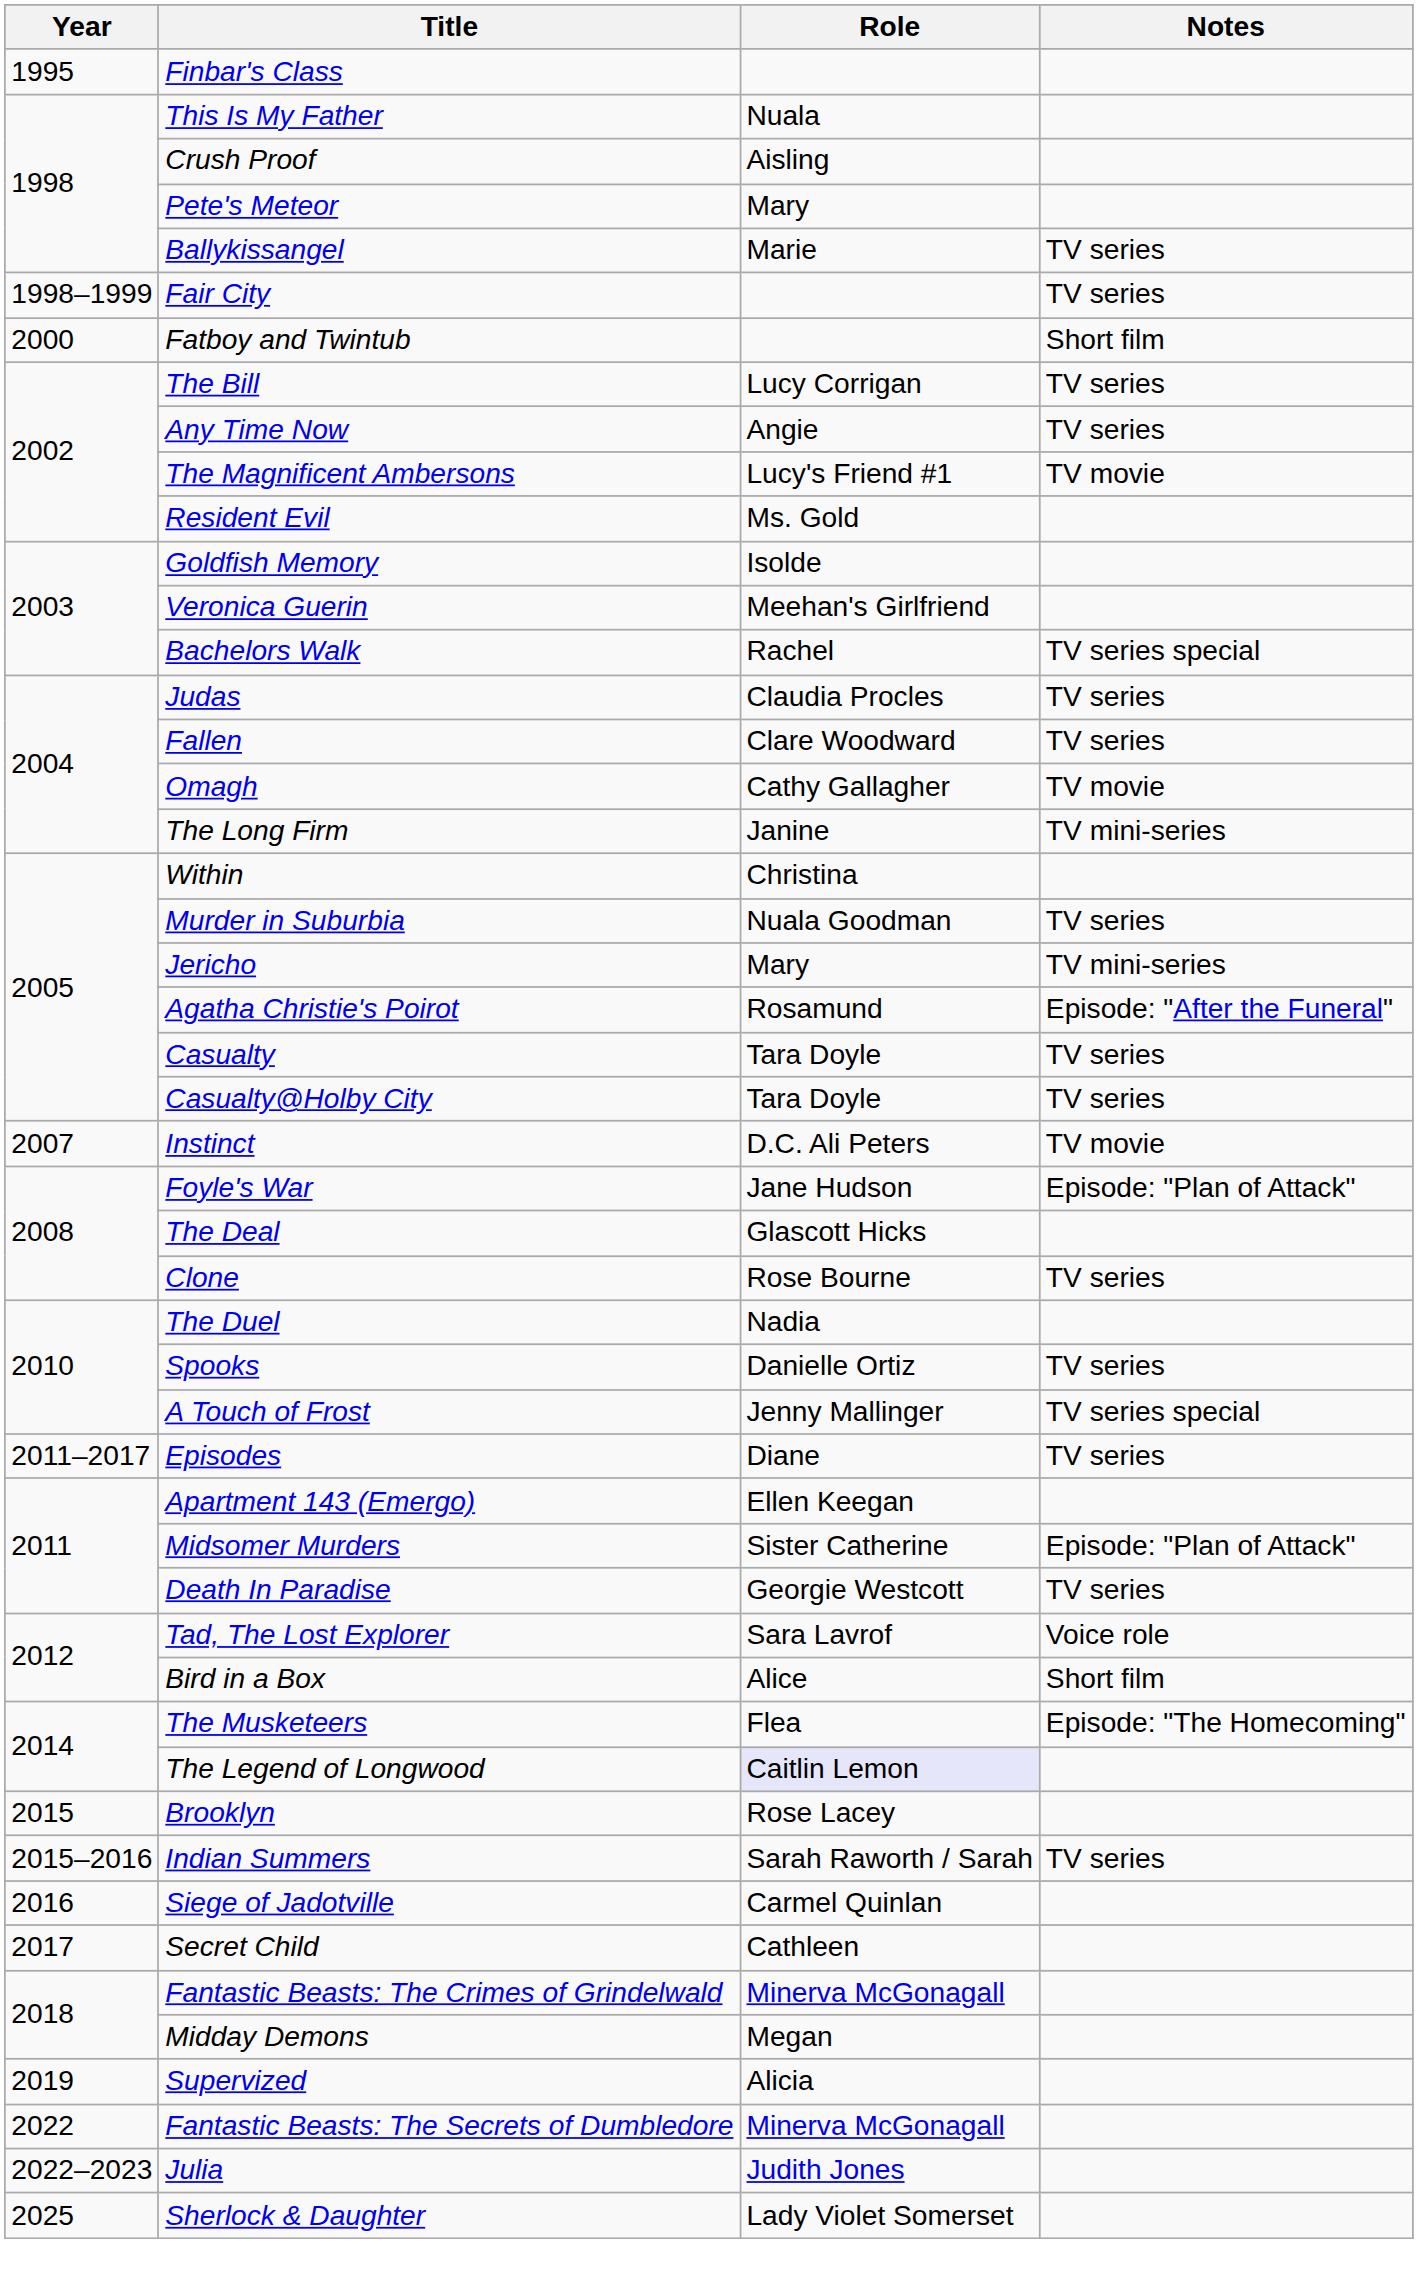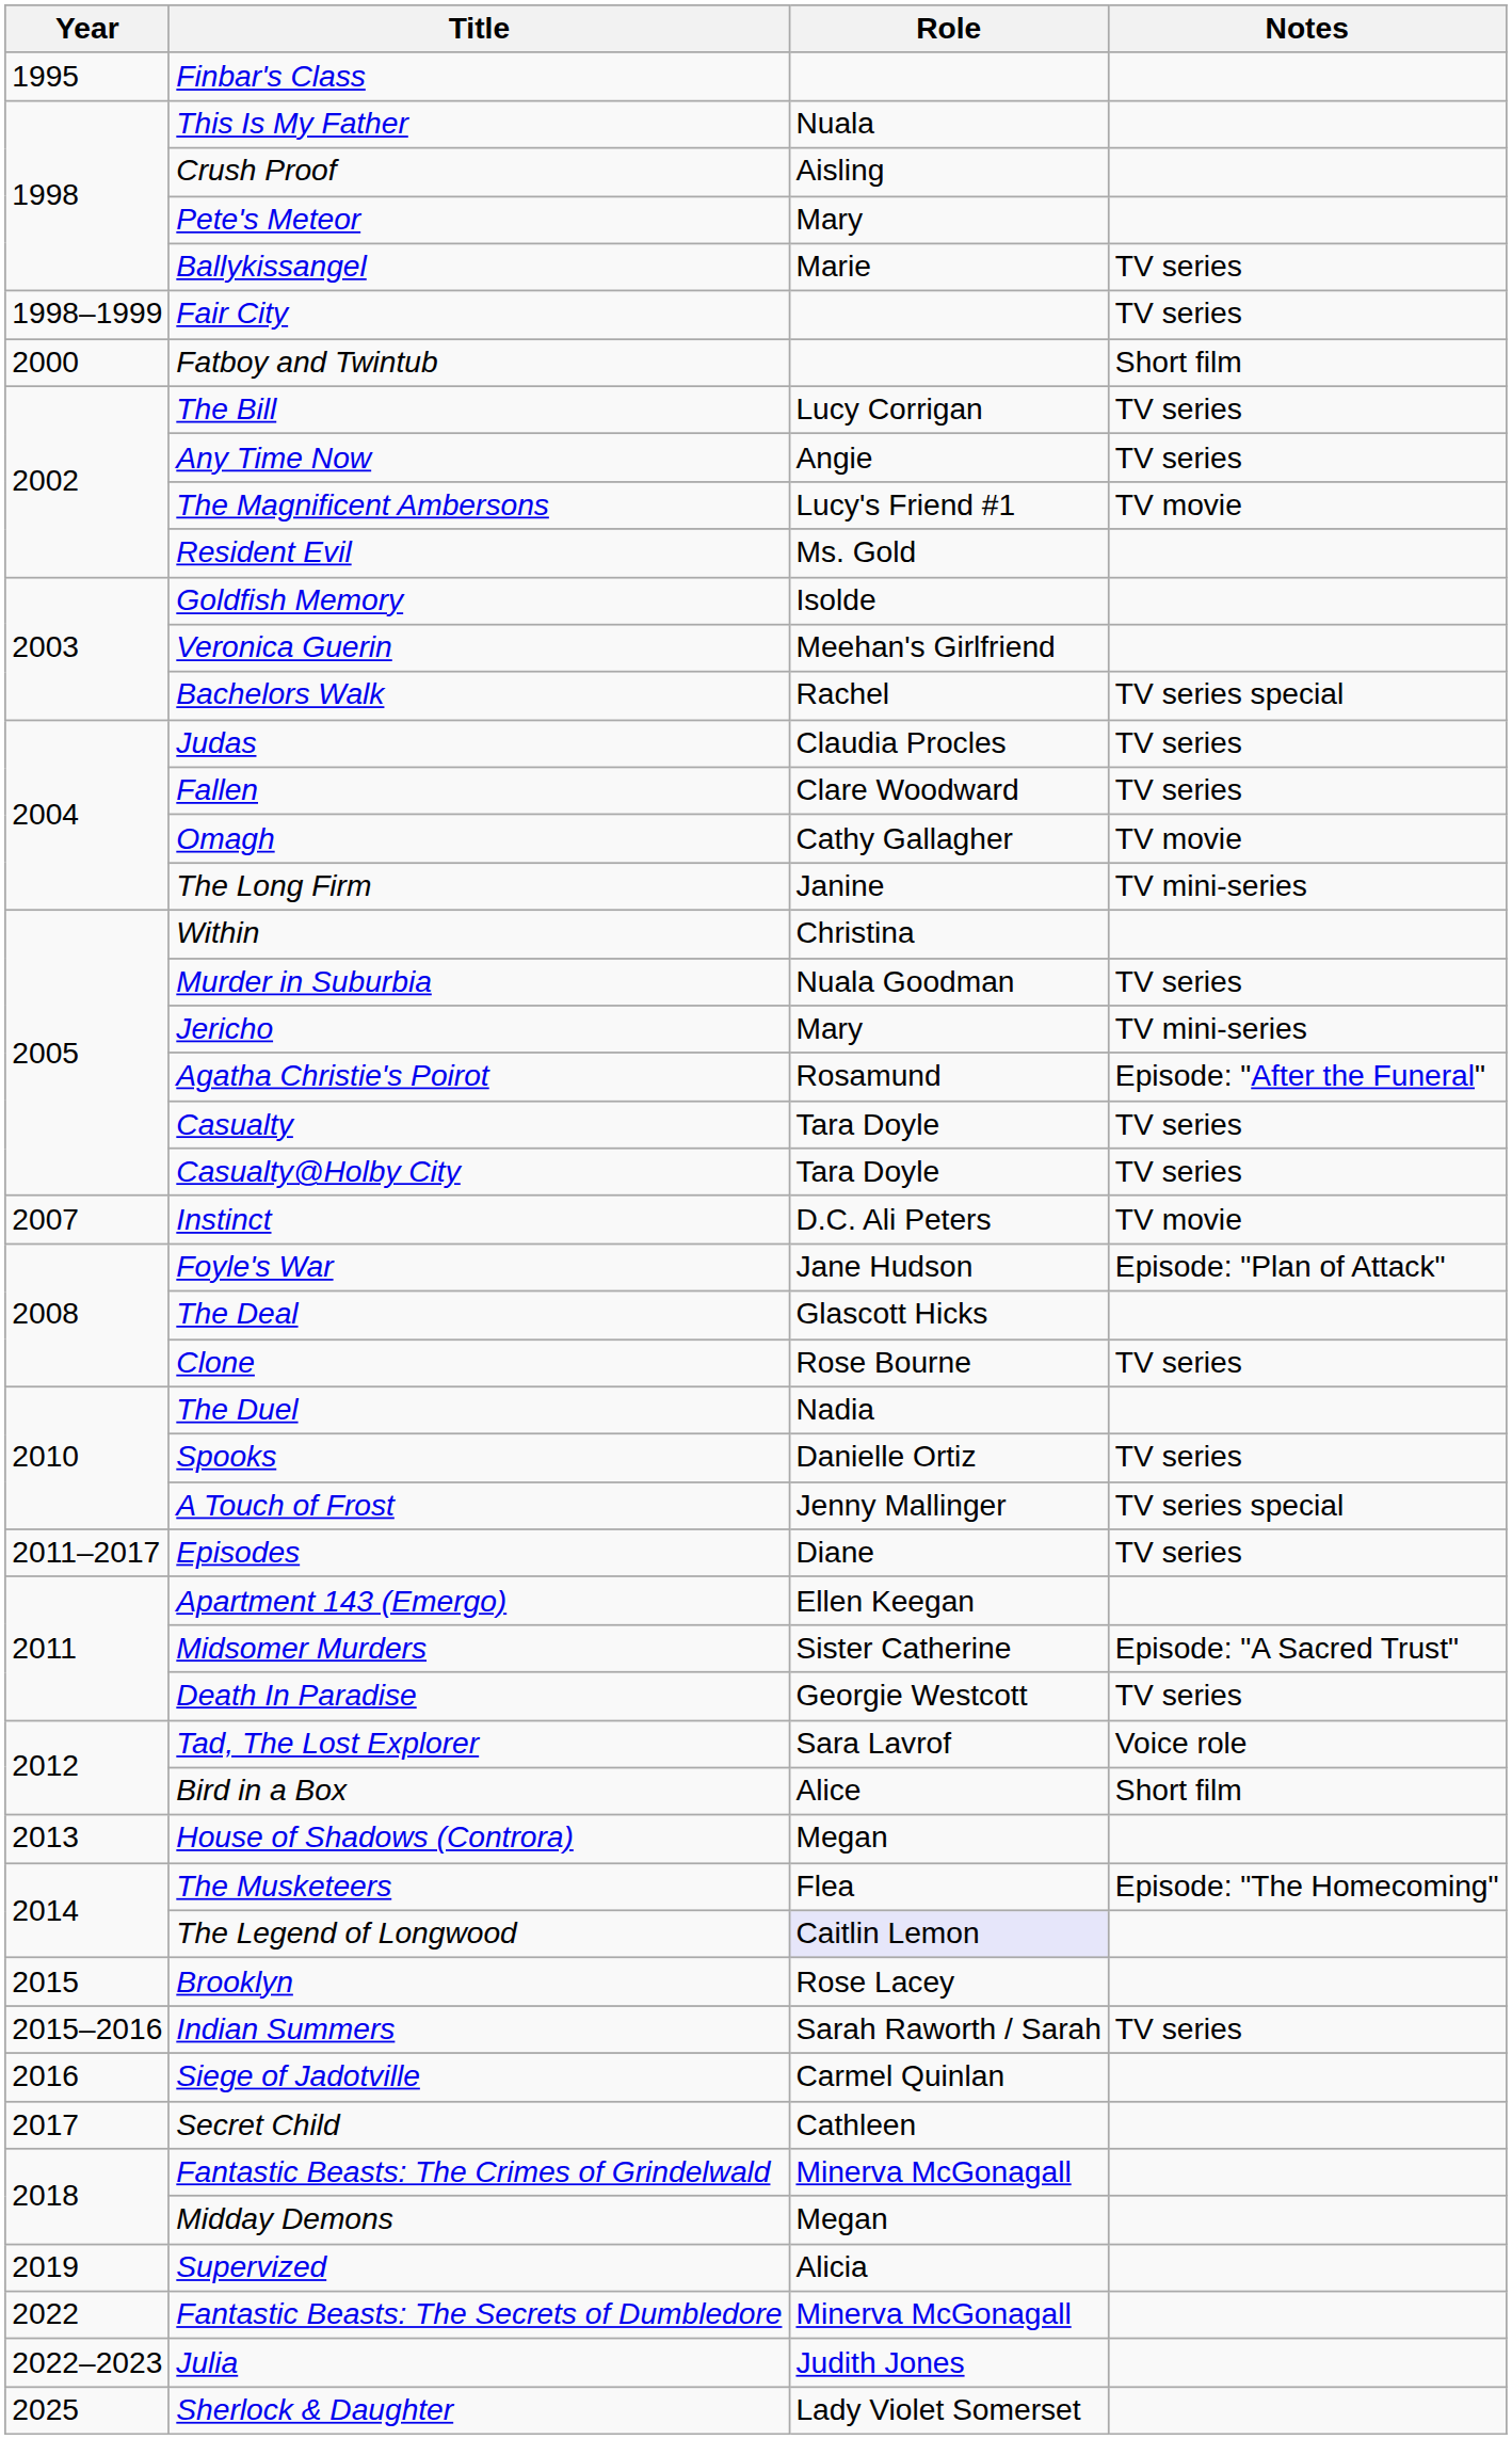 <table class="wikitable sortable">
 <tr>
 <th>Year</th>
 <th>Title</th>
 <th>Role</th>
 <th>Notes</th>
 </tr>
 <tr>
 <td>1995</td>
 <td><em><a href='#'>Finbar's Class</a></em></td>
 <td></td>
 <td></td>
 </tr>
 <tr>
 <td rowspan="4">1998</td>
 <td><em><a href='#'>This Is My Father</a></em></td>
 <td>Nuala</td>
 <td></td>
 </tr>
 <tr>
 <td><em>Crush Proof</em></td>
 <td>Aisling</td>
 <td></td>
 </tr>
 <tr>
 <td><em><a href='#'>Pete's Meteor</a></em></td>
 <td>Mary</td>
 <td></td>
 </tr>
 <tr>
 <td><em><a href='#'>Ballykissangel</a></em></td>
 <td>Marie</td>
 <td>TV series</td>
 </tr>
 <tr>
 <td>1998–1999</td>
 <td><em><a href='#'>Fair City</a></em></td>
 <td></td>
 <td>TV series</td>
 </tr>
 <tr>
 <td>2000</td>
 <td><em>Fatboy and Twintub</em></td>
 <td></td>
 <td>Short film</td>
 </tr>
 <tr>
 <td rowspan="4">2002</td>
 <td data-sort-value="Bill, The"><em><a href='#'>The Bill</a></em></td>
 <td>Lucy Corrigan</td>
 <td>TV series</td>
 </tr>
 <tr>
 <td><em><a href='#'>Any Time Now</a></em></td>
 <td>Angie</td>
 <td>TV series</td>
 </tr>
 <tr>
 <td data-sort-value="Magnificent Ambersons, The"><em><a href='#'>The Magnificent Ambersons</a></em></td>
 <td>Lucy's Friend #1</td>
 <td>TV movie</td>
 </tr>
 <tr>
 <td><em><a href='#'>Resident Evil</a></em></td>
 <td>Ms. Gold</td>
 <td></td>
 </tr>
 <tr>
 <td rowspan="3">2003</td>
 <td><em><a href='#'>Goldfish Memory</a></em></td>
 <td>Isolde</td>
 <td></td>
 </tr>
 <tr>
 <td><em><a href='#'>Veronica Guerin</a></em></td>
 <td>Meehan's Girlfriend</td>
 <td></td>
 </tr>
 <tr>
 <td><em><a href='#'>Bachelors Walk</a></em></td>
 <td>Rachel</td>
 <td>TV series special</td>
 </tr>
 <tr>
 <td rowspan="4">2004</td>
 <td><em><a href='#'>Judas</a></em></td>
 <td>Claudia Procles</td>
 <td>TV series</td>
 </tr>
 <tr>
 <td><em><a href='#'>Fallen</a></em></td>
 <td>Clare Woodward</td>
 <td>TV series</td>
 </tr>
 <tr>
 <td><em><a href='#'>Omagh</a></em></td>
 <td>Cathy Gallagher</td>
 <td>TV movie</td>
 </tr>
 <tr>
 <td data-sort-value="Long Firm, The"><em>The Long Firm</em></td>
 <td>Janine</td>
 <td>TV mini-series</td>
 </tr>
 <tr>
 <td rowspan="6">2005</td>
 <td><em>Within</em></td>
 <td>Christina</td>
 <td></td>
 </tr>
 <tr>
 <td><em><a href='#'>Murder in Suburbia</a></em></td>
 <td>Nuala Goodman</td>
 <td>TV series</td>
 </tr>
 <tr>
 <td><em><a href='#'>Jericho</a></em></td>
 <td>Mary</td>
 <td>TV mini-series</td>
 </tr>
 <tr>
 <td><em><a href='#'>Agatha Christie's Poirot</a></em></td>
 <td>Rosamund</td>
 <td>Episode: "<a href='#'>After the Funeral</a>"</td>
 </tr>
 <tr>
 <td><em><a href='#'>Casualty</a></em></td>
 <td>Tara Doyle</td>
 <td>TV series</td>
 </tr>
 <tr>
 <td><em><a href='#'>Casualty@Holby City</a></em></td>
 <td>Tara Doyle</td>
 <td>TV series</td>
 </tr>
 <tr>
 <td>2007</td>
 <td><em><a href='#'>Instinct</a></em></td>
 <td>D.C. Ali Peters</td>
 <td>TV movie</td>
 </tr>
 <tr>
 <td rowspan="3">2008</td>
 <td><em><a href='#'>Foyle's War</a></em></td>
 <td>Jane Hudson</td>
 <td>Episode: "Plan of Attack"</td>
 </tr>
 <tr>
 <td data-sort-value="Deal, The"><em><a href='#'>The Deal</a></em></td>
 <td>Glascott Hicks</td>
 <td></td>
 </tr>
 <tr>
 <td><em><a href='#'>Clone</a></em></td>
 <td>Rose Bourne</td>
 <td>TV series</td>
 </tr>
 <tr>
 <td rowspan="3">2010</td>
 <td data-sort-value="Duel, The"><em><a href='#'>The Duel</a></em></td>
 <td>Nadia</td>
 <td></td>
 </tr>
 <tr>
 <td><em><a href='#'>Spooks</a></em></td>
 <td>Danielle Ortiz</td>
 <td>TV series</td>
 </tr>
 <tr>
 <td data-sort-value="Touch of Frost, A"><em><a href='#'>A Touch of Frost</a></em></td>
 <td>Jenny Mallinger</td>
 <td>TV series special</td>
 </tr>
 <tr>
 <td>2011–2017</td>
 <td><em><a href='#'>Episodes</a></em></td>
 <td>Diane</td>
 <td>TV series</td>
 </tr>
 <tr>
 <td rowspan="3">2011</td>
 <td><em><a href='#'>Apartment 143 (Emergo)</a></em></td>
 <td>Ellen Keegan</td>
 <td></td>
 </tr>
 <tr>
 <td><em><a href='#'>Midsomer Murders</a></em></td>
 <td>Sister Catherine</td>
-<td>Episode: "Plan of Attack"</td>
+<td>Episode: "A Sacred Trust"</td>
 </tr>
 <tr>
 <td><em><a href='#'>Death In Paradise</a></em></td>
 <td>Georgie Westcott</td>
 <td>TV series</td>
 </tr>
 <tr>
 <td rowspan="2">2012</td>
 <td><em><a href='#'>Tad, The Lost Explorer</a></em></td>
 <td>Sara Lavrof</td>
 <td>Voice role</td>
 </tr>
 <tr>
 <td><em>Bird in a Box</em></td>
 <td>Alice</td>
 <td>Short film</td>
+</tr>
+<tr>
+<td>2013</td>
+<td><em><a href='#'>House of Shadows (Controra)</a></em></td>
+<td>Megan</td>
+<td></td>
 </tr>
 <tr>
 <td rowspan="2">2014</td>
 <td data-sort-value="Musketeers, The"><em><a href='#'>The Musketeers</a></em></td>
 <td>Flea</td>
 <td>Episode: "The Homecoming"</td>
 </tr>
 <tr>
 <td data-sort-value="Legend of Longwood, The"><em>The Legend of Longwood</em></td>
 <td style="background: lavender;">Caitlin Lemon</td>
 <td></td>
 </tr>
 <tr>
 <td>2015</td>
 <td><em><a href='#'>Brooklyn</a></em></td>
 <td>Rose Lacey</td>
 <td></td>
 </tr>
 <tr>
 <td>2015–2016</td>
 <td><em><a href='#'>Indian Summers</a></em></td>
 <td>Sarah Raworth / Sarah</td>
 <td>TV series</td>
 </tr>
 <tr>
 <td>2016</td>
 <td data-sort-value="Siege of Jadotville, The"><em><a href='#'>Siege of Jadotville</a></em></td>
 <td>Carmel Quinlan</td>
 <td></td>
 </tr>
 <tr>
 <td>2017</td>
 <td><em>Secret Child</em></td>
 <td>Cathleen</td>
 <td></td>
 </tr>
 <tr>
 <td rowspan="2">2018</td>
 <td><em><a href='#'>Fantastic Beasts: The Crimes of Grindelwald</a></em></td>
 <td><a href='#'>Minerva McGonagall</a></td>
 <td></td>
 </tr>
 <tr>
 <td><em>Midday Demons</em></td>
 <td>Megan</td>
 <td></td>
 </tr>
 <tr>
 <td>2019</td>
 <td><em><a href='#'>Supervized</a></em></td>
 <td>Alicia</td>
 <td></td>
 </tr>
 <tr>
 <td>2022</td>
 <td><em><a href='#'>Fantastic Beasts: The Secrets of Dumbledore</a></em></td>
 <td><a href='#'>Minerva McGonagall</a></td>
 <td></td>
 </tr>
 <tr>
 <td>2022–2023</td>
 <td><em><a href='#'>Julia</a></em></td>
 <td><a href='#'>Judith Jones</a></td>
 <td></td>
 </tr>
 <tr>
 <td>2025</td>
 <td><em><a href='#'>Sherlock & Daughter</a></em></td>
 <td>Lady Violet Somerset</td>
 <td></td>
 </tr>
 </table>
